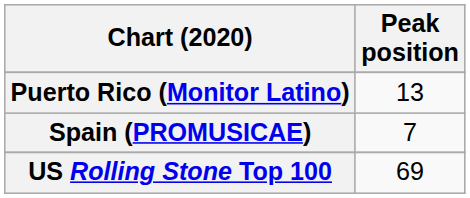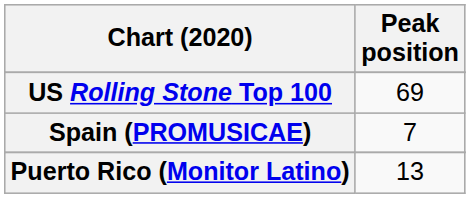 <table class="wikitable sortable plainrowheaders" style="text-align:center">
 <tr>
 <th scope="col">Chart (2020)</th>
 <th scope="col">Peak<br>position</th>
 </tr>
 <tr>
 </tr>
 <tr>
-<th scope="row">Puerto Rico (<a href='#'>Monitor Latino</a>)</th>
-<td>13</td>
+<th scope="row">US <a href='#'><em>Rolling Stone</em> Top 100</a></th>
+<td>69</td>
 </tr>
 <tr>
 <th scope="row">Spain (<a href='#'>PROMUSICAE</a>)</th>
 <td>7</td>
 </tr>
 <tr>
 </tr>
 <tr>
 </tr>
 <tr>
 </tr>
 <tr>
 </tr>
 <tr>
-<th scope="row">US <a href='#'><em>Rolling Stone</em> Top 100</a></th>
-<td>69</td>
+<th scope="row">Puerto Rico (<a href='#'>Monitor Latino</a>)</th>
+<td>13</td>
 </tr>
 </table>
